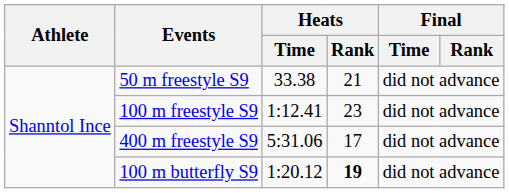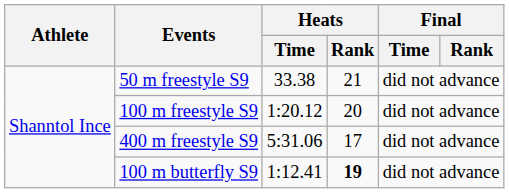 <table class=wikitable style="font-size:90%">
 <tr>
 <th rowspan=2>Athlete</th>
 <th rowspan=2>Events</th>
 <th colspan="2">Heats</th>
 <th colspan="2">Final</th>
 </tr>
 <tr>
 <th>Time</th>
 <th>Rank</th>
 <th>Time</th>
 <th>Rank</th>
 </tr>
 <tr align=center>
 <td align=left rowspan=4><a href='#'>Shanntol Ince</a></td>
 <td align=left><a href='#'>50 m freestyle S9</a></td>
 <td>33.38</td>
 <td>21</td>
 <td colspan=2>did not advance</td>
 </tr>
 <tr align=center>
 <td align=left><a href='#'>100 m freestyle S9</a></td>
-<td>1:12.41</td>
-<td>23</td>
+<td>1:20.12</td>
+<td>20</td>
 <td colspan=2>did not advance</td>
 </tr>
 <tr align=center>
 <td align=left><a href='#'>400 m freestyle S9</a></td>
 <td>5:31.06</td>
 <td>17</td>
 <td colspan=2>did not advance</td>
 </tr>
 <tr align=center>
 <td align=left><a href='#'>100 m butterfly S9</a></td>
-<td>1:20.12</td>
+<td>1:12.41</td>
 <td><strong>19</strong></td>
 <td colspan=2>did not advance</td>
 </tr>
 </table>
